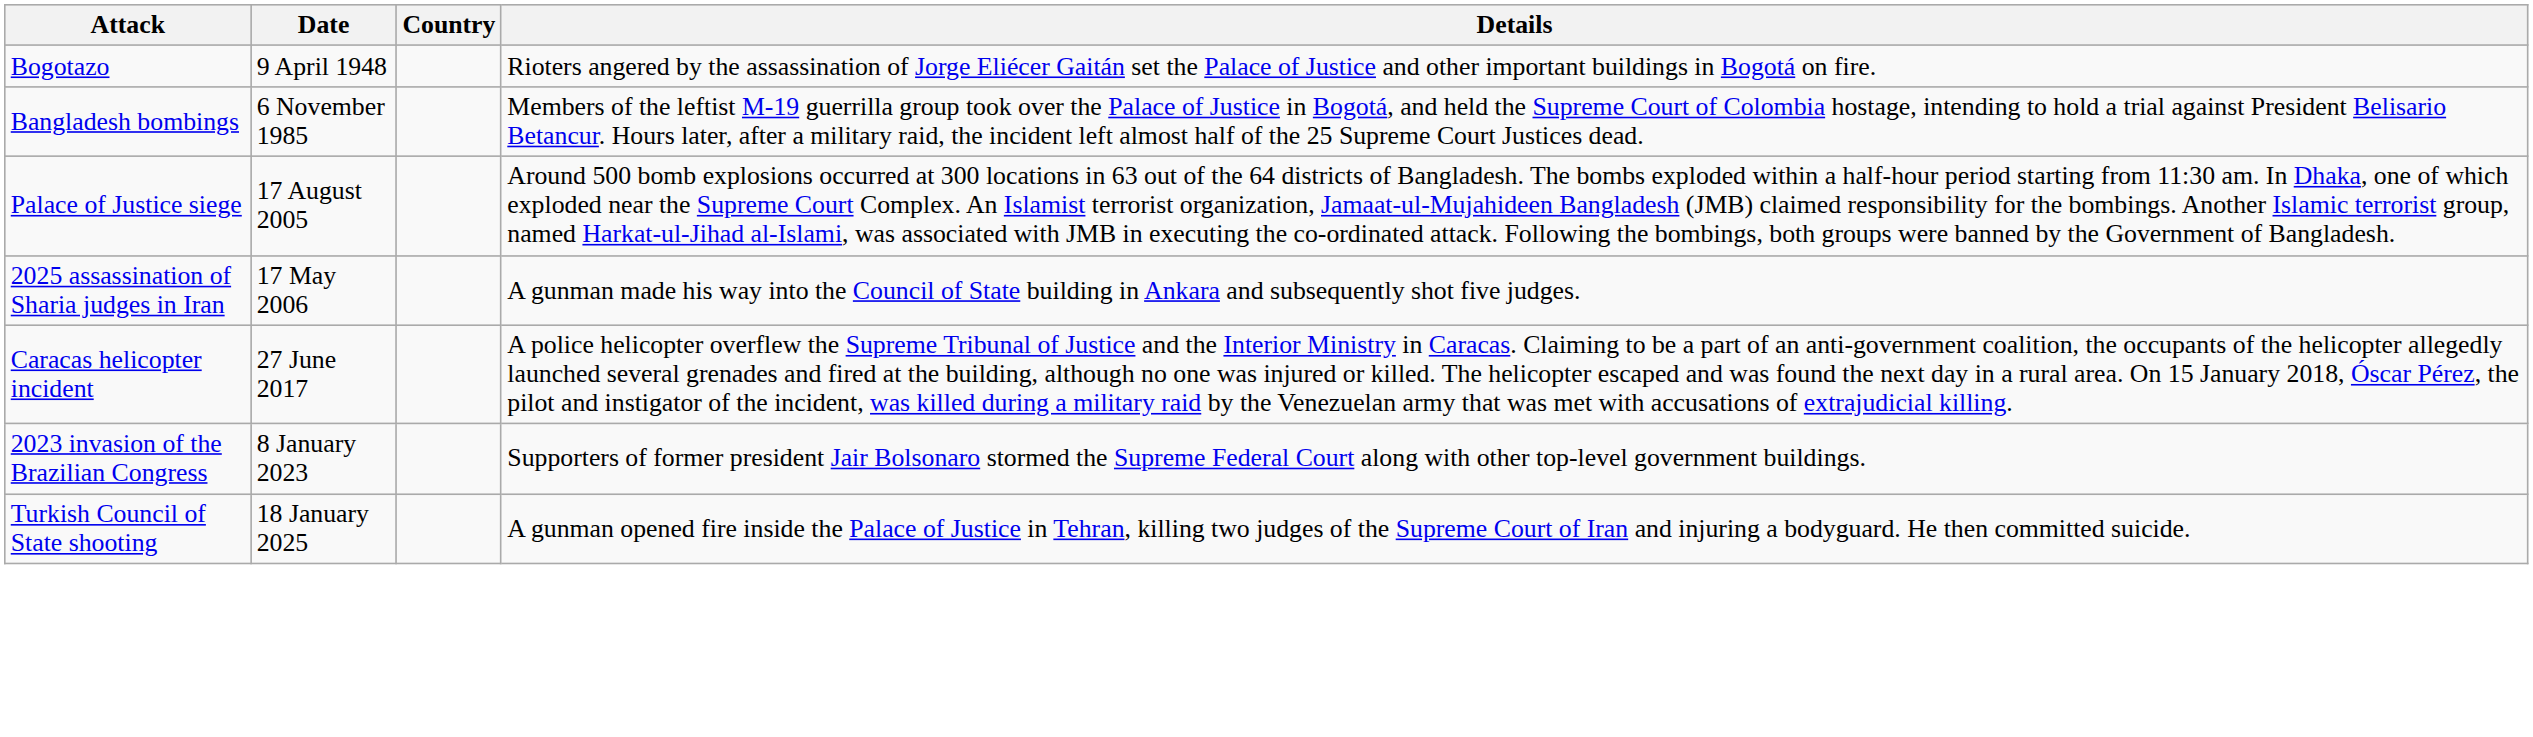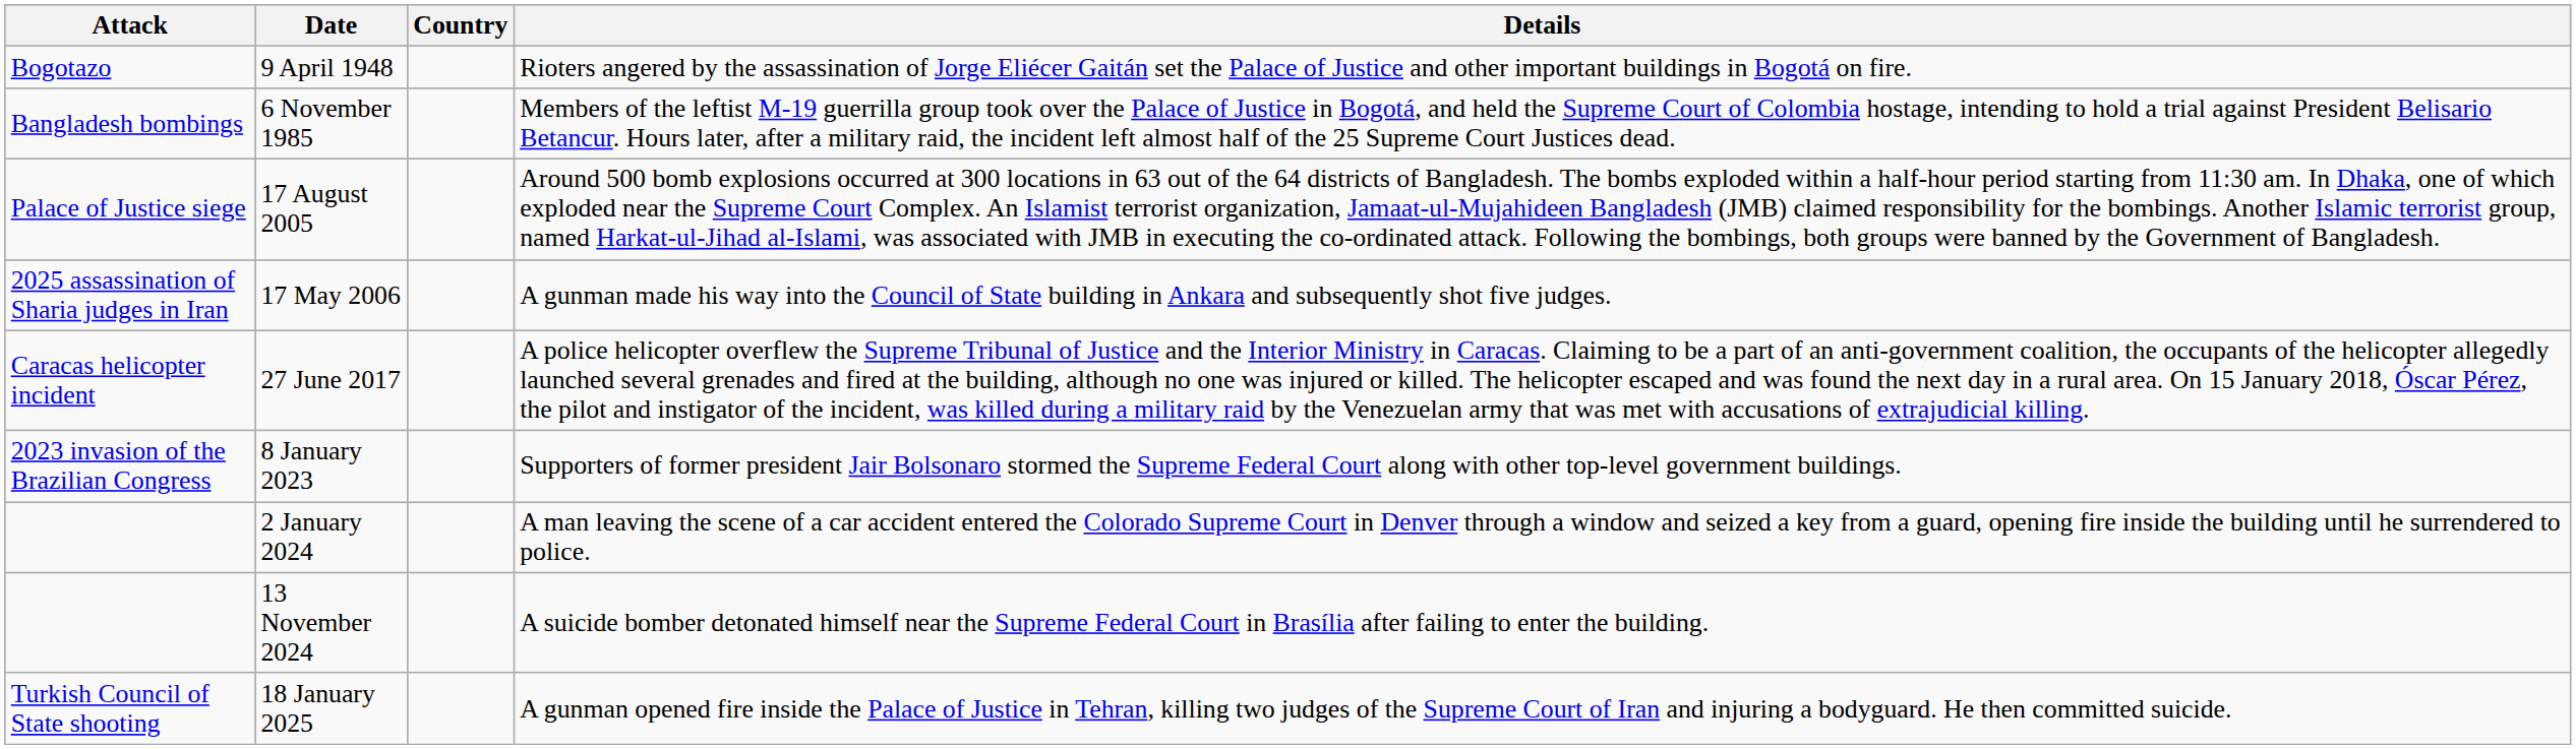 <table class="wikitable">
 <tr>
 <th>Attack</th>
 <th>Date</th>
 <th>Country</th>
 <th>Details</th>
 </tr>
 <tr>
 <td><a href='#'>Bogotazo</a></td>
 <td>9 April 1948</td>
 <td></td>
 <td>Rioters angered by the assassination of <a href='#'>Jorge Eliécer Gaitán</a> set the <a href='#'>Palace of Justice</a> and other important buildings in <a href='#'>Bogotá</a> on fire.</td>
 </tr>
 <tr>
 <td><a href='#'>Bangladesh bombings</a></td>
 <td>6 November 1985</td>
 <td></td>
 <td>Members of the leftist <a href='#'>M-19</a> guerrilla group took over the <a href='#'>Palace of Justice</a> in <a href='#'>Bogotá</a>, and held the <a href='#'>Supreme Court of Colombia</a> hostage, intending to hold a trial against President <a href='#'>Belisario Betancur</a>. Hours later, after a military raid, the incident left almost half of the 25 Supreme Court Justices dead.</td>
 </tr>
 <tr>
 <td><a href='#'>Palace of Justice siege</a></td>
 <td>17 August 2005</td>
 <td></td>
 <td>Around 500 bomb explosions occurred at 300 locations in 63 out of the 64 districts of Bangladesh. The bombs exploded within a half-hour period starting from 11:30 am. In <a href='#'>Dhaka</a>, one of which exploded near the <a href='#'>Supreme Court</a> Complex. An <a href='#'>Islamist</a> terrorist organization, <a href='#'>Jamaat-ul-Mujahideen Bangladesh</a> (JMB) claimed responsibility for the bombings. Another <a href='#'>Islamic terrorist</a> group, named <a href='#'>Harkat-ul-Jihad al-Islami</a>, was associated with JMB in executing the co-ordinated attack. Following the bombings, both groups were banned by the Government of Bangladesh.</td>
 </tr>
 <tr>
 <td><a href='#'>2025 assassination of Sharia judges in Iran</a></td>
 <td>17 May 2006</td>
 <td></td>
 <td>A gunman made his way into the <a href='#'>Council of State</a> building in <a href='#'>Ankara</a> and subsequently shot five judges.</td>
 </tr>
 <tr>
 <td><a href='#'>Caracas helicopter incident</a></td>
 <td>27 June 2017</td>
 <td></td>
 <td>A police helicopter overflew the <a href='#'>Supreme Tribunal of Justice</a> and the <a href='#'>Interior Ministry</a> in <a href='#'>Caracas</a>. Claiming to be a part of an anti-government coalition, the occupants of the helicopter allegedly launched several grenades and fired at the building, although no one was injured or killed. The helicopter escaped and was found the next day in a rural area. On 15 January 2018, <a href='#'>Óscar Pérez</a>, the pilot and instigator of the incident, <a href='#'>was killed during a military raid</a> by the Venezuelan army that was met with accusations of <a href='#'>extrajudicial killing</a>.</td>
 </tr>
 <tr>
 <td><a href='#'>2023 invasion of the Brazilian Congress</a></td>
 <td>8 January 2023</td>
 <td></td>
 <td>Supporters of former president <a href='#'>Jair Bolsonaro</a> stormed the <a href='#'>Supreme Federal Court</a> along with other top-level government buildings.</td>
 </tr>
 <tr>
+<td></td>
+<td>2 January 2024</td>
+<td></td>
+<td>A man leaving the scene of a car accident entered the <a href='#'>Colorado Supreme Court</a> in <a href='#'>Denver</a> through a window and seized a key from a guard, opening fire inside the building until he surrendered to police.</td>
+</tr>
+<tr>
+<td></td>
+<td>13 November 2024</td>
+<td></td>
+<td>A suicide bomber detonated himself near the <a href='#'>Supreme Federal Court</a> in <a href='#'>Brasília</a> after failing to enter the building.</td>
+</tr>
+<tr>
 <td><a href='#'>Turkish Council of State shooting</a></td>
 <td>18 January 2025</td>
 <td></td>
 <td>A gunman opened fire inside the <a href='#'>Palace of Justice</a> in <a href='#'>Tehran</a>, killing two judges of the <a href='#'>Supreme Court of Iran</a> and injuring a bodyguard. He then committed suicide.</td>
 </tr>
 </table>
